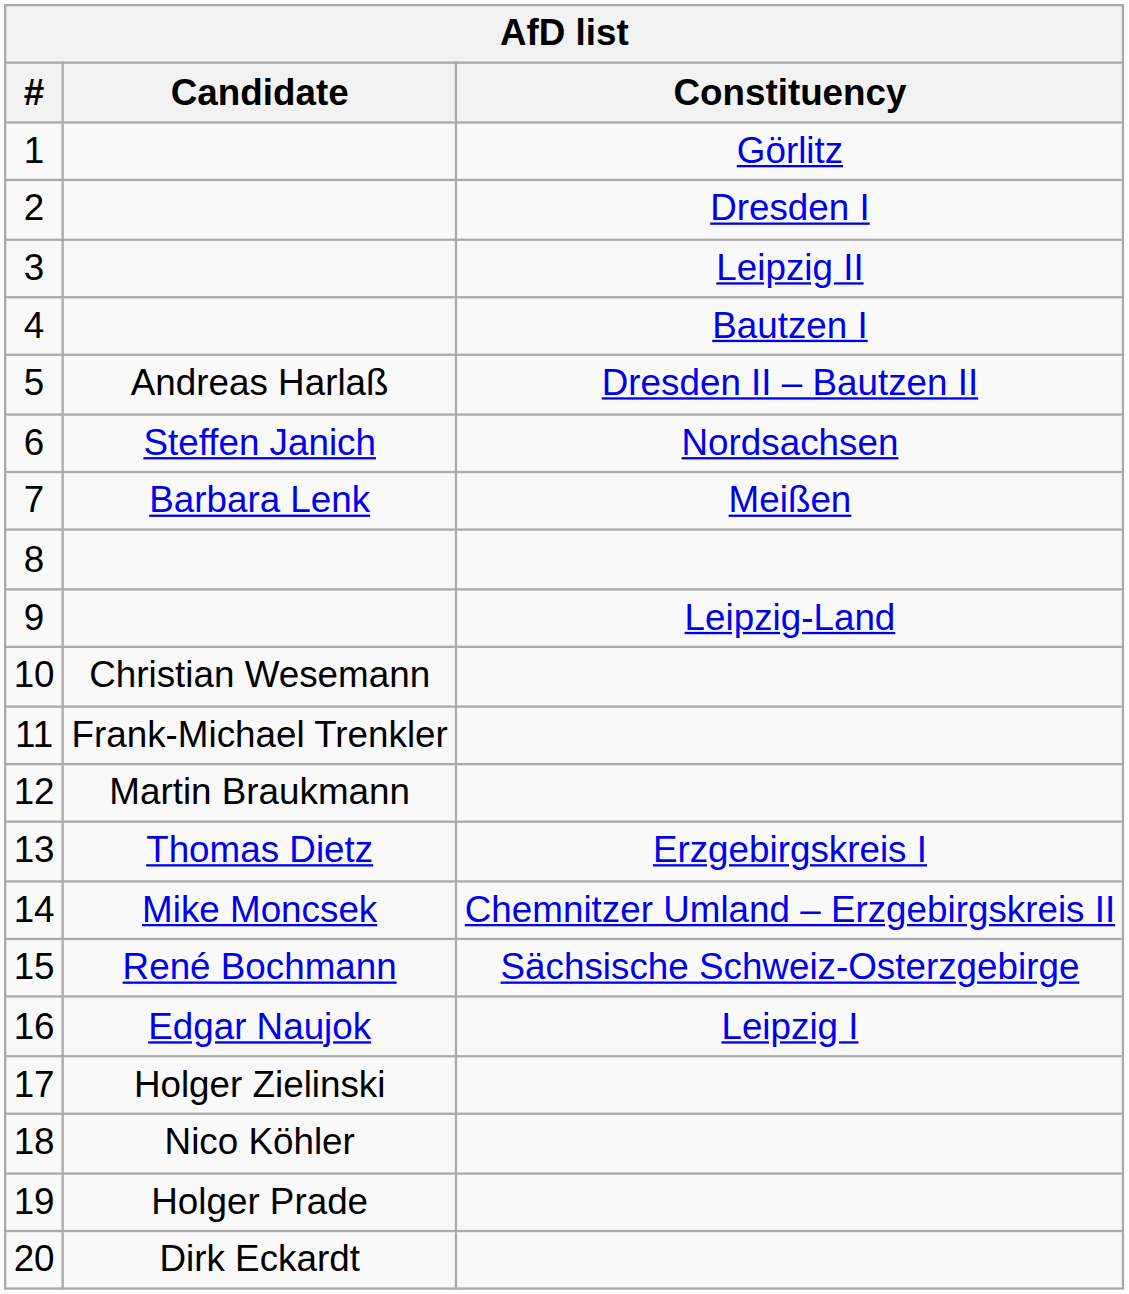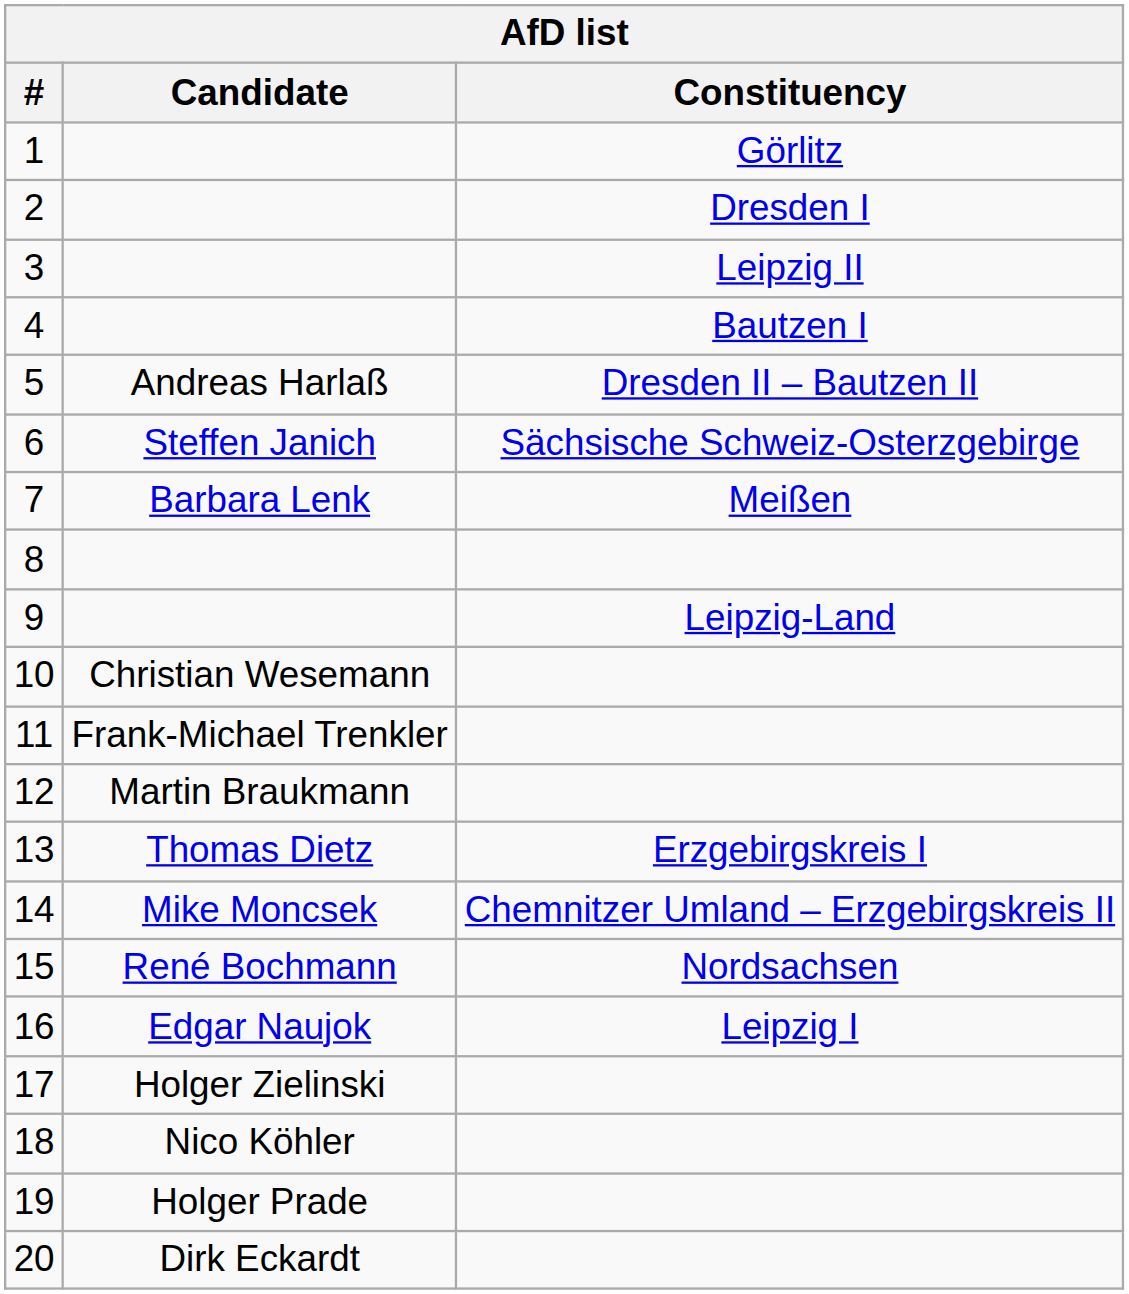 <table class="wikitable mw-collapsible mw-collapsed" style="text-align:center">
 <tr>
 <th colspan=3>AfD list</th>
 </tr>
 <tr>
 <th>#</th>
 <th>Candidate</th>
 <th>Constituency</th>
 </tr>
 <tr>
 <td>1</td>
 <td></td>
 <td><a href='#'>Görlitz</a></td>
 </tr>
 <tr>
 <td>2</td>
 <td></td>
 <td><a href='#'>Dresden I</a></td>
 </tr>
 <tr>
 <td>3</td>
 <td></td>
 <td><a href='#'>Leipzig II</a></td>
 </tr>
 <tr>
 <td>4</td>
 <td></td>
 <td><a href='#'>Bautzen I</a></td>
 </tr>
 <tr>
 <td>5</td>
 <td>Andreas Harlaß</td>
 <td><a href='#'>Dresden II – Bautzen II</a></td>
 </tr>
 <tr>
 <td>6</td>
 <td><a href='#'>Steffen Janich</a></td>
-<td><a href='#'>Nordsachsen</a></td>
+<td><a href='#'>Sächsische Schweiz-Osterzgebirge</a></td>
 </tr>
 <tr>
 <td>7</td>
 <td><a href='#'>Barbara Lenk</a></td>
 <td><a href='#'>Meißen</a></td>
 </tr>
 <tr>
 <td>8</td>
 <td></td>
 <td></td>
 </tr>
 <tr>
 <td>9</td>
 <td></td>
 <td><a href='#'>Leipzig-Land</a></td>
 </tr>
 <tr>
 <td>10</td>
 <td>Christian Wesemann</td>
 <td></td>
 </tr>
 <tr>
 <td>11</td>
 <td>Frank-Michael Trenkler</td>
 <td></td>
 </tr>
 <tr>
 <td>12</td>
 <td>Martin Braukmann</td>
 <td></td>
 </tr>
 <tr>
 <td>13</td>
 <td><a href='#'>Thomas Dietz</a></td>
 <td><a href='#'>Erzgebirgskreis I</a></td>
 </tr>
 <tr>
 <td>14</td>
 <td><a href='#'>Mike Moncsek</a></td>
 <td><a href='#'>Chemnitzer Umland – Erzgebirgskreis II</a></td>
 </tr>
 <tr>
 <td>15</td>
 <td><a href='#'>René Bochmann</a></td>
-<td><a href='#'>Sächsische Schweiz-Osterzgebirge</a></td>
+<td><a href='#'>Nordsachsen</a></td>
 </tr>
 <tr>
 <td>16</td>
 <td><a href='#'>Edgar Naujok</a></td>
 <td><a href='#'>Leipzig I</a></td>
 </tr>
 <tr>
 <td>17</td>
 <td>Holger Zielinski</td>
 <td></td>
 </tr>
 <tr>
 <td>18</td>
 <td>Nico Köhler</td>
 <td></td>
 </tr>
 <tr>
 <td>19</td>
 <td>Holger Prade</td>
 <td></td>
 </tr>
 <tr>
 <td>20</td>
 <td>Dirk Eckardt</td>
 <td></td>
 </tr>
 </table>
